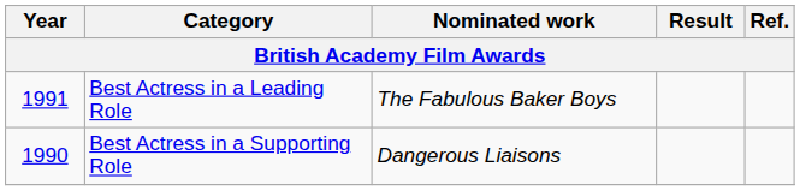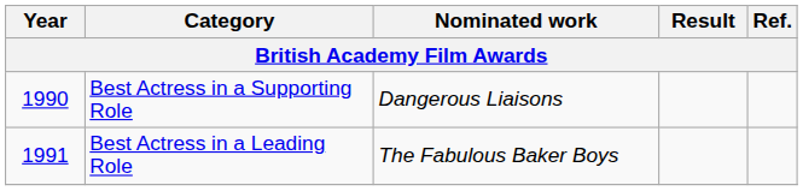 <table class=wikitable>
 <tr>
 <th scope="col" style="width:5em;">Year</th>
 <th scope="col" style="width:26em;">Category</th>
 <th scope="col" style="width:25em;">Nominated work</th>
 <th scope="col" style="width:5em;">Result</th>
 <th>Ref.</th>
 </tr>
 <tr>
 <th colspan=5><a href='#'>British Academy Film Awards</a></th>
 </tr>
 <tr>
+<td style="text-align:center;"><a href='#'>1990</a></td>
+<td><a href='#'>Best Actress in a Supporting Role</a></td>
+<td><em>Dangerous Liaisons</em></td>
+<td></td>
+<td style="text-align:center;"></td>
+</tr>
+<tr>
 <td style="text-align:center;"><a href='#'>1991</a></td>
 <td><a href='#'>Best Actress in a Leading Role</a></td>
 <td><em>The Fabulous Baker Boys</em></td>
 <td></td>
 <td style="text-align:center;"></td>
 </tr>
 <tr>
-<td style="text-align:center;"><a href='#'>1990</a></td>
-<td><a href='#'>Best Actress in a Supporting Role</a></td>
-<td><em>Dangerous Liaisons</em></td>
-<td></td>
-<td style="text-align:center;"></td>
-</tr>
-<tr>
 </tr>
 </table>
